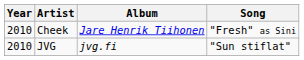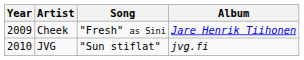 <table class="wikitable">
 <tr>
 <th>Year</th>
 <th>Artist</th>
+<th>Song</th>
 <th>Album</th>
-<th>Song</th>
 </tr>
 <tr>
-<td>2010</td>
+<td>2009</td>
 <td>Cheek</td>
+<td>"Fresh" <small>as Sini</small></td>
 <td><em><a href='#'>Jare Henrik Tiihonen</a></em></td>
-<td>"Fresh" <small>as Sini</small></td>
 </tr>
 <tr>
 <td>2010</td>
 <td>JVG</td>
+<td>"Sun stiflat"</td>
 <td><em>jvg.fi</em></td>
-<td>"Sun stiflat"</td>
 </tr>
 </table>
